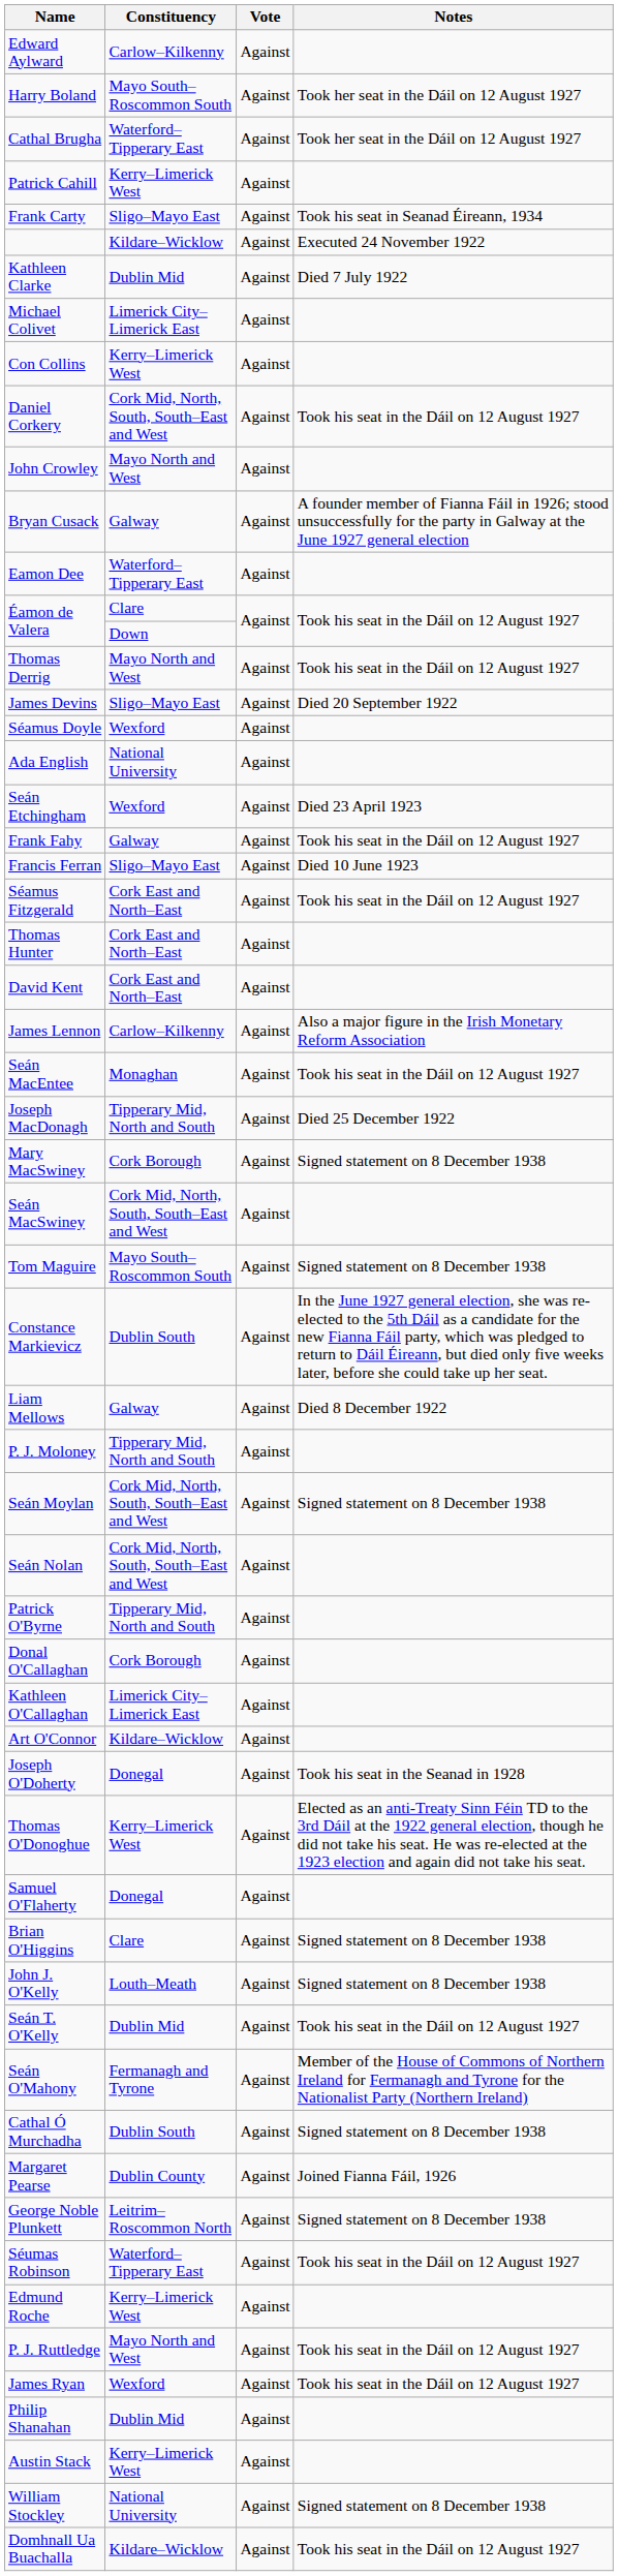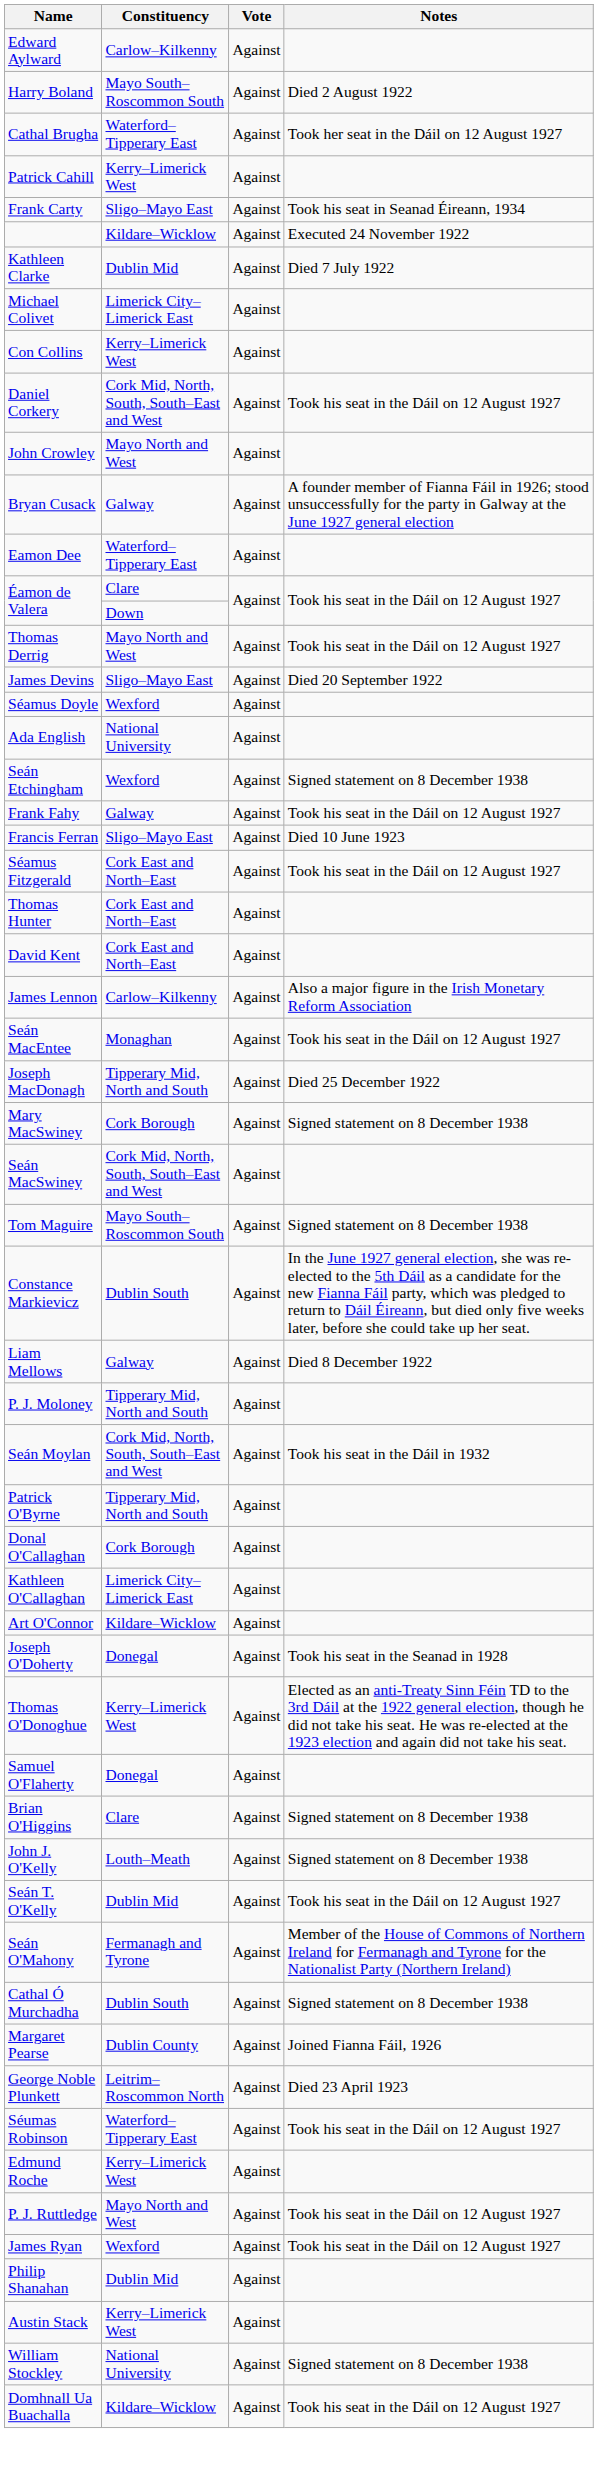 <table class="wikitable sortable">
 <tr>
 <th>Name</th>
 <th>Constituency</th>
 <th>Vote</th>
 <th>Notes</th>
 </tr>
 <tr>
 <td><a href='#'>Edward Aylward</a></td>
 <td><a href='#'>Carlow–Kilkenny</a></td>
 <td>Against</td>
 <td></td>
 </tr>
 <tr>
 <td><a href='#'>Harry Boland</a></td>
 <td><a href='#'>Mayo South–Roscommon South</a></td>
 <td>Against</td>
-<td>Took her seat in the Dáil on 12 August 1927</td>
+<td>Died 2 August 1922</td>
 </tr>
 <tr>
 <td><a href='#'>Cathal Brugha</a></td>
 <td><a href='#'>Waterford–Tipperary East</a></td>
 <td>Against</td>
 <td>Took her seat in the Dáil on 12 August 1927</td>
 </tr>
 <tr>
 <td><a href='#'>Patrick Cahill</a></td>
 <td><a href='#'>Kerry–Limerick West</a></td>
 <td>Against</td>
 <td></td>
 </tr>
 <tr>
 <td><a href='#'>Frank Carty</a></td>
 <td><a href='#'>Sligo–Mayo East</a></td>
 <td>Against</td>
 <td>Took his seat in Seanad Éireann, 1934</td>
 </tr>
 <tr>
 <td></td>
 <td><a href='#'>Kildare–Wicklow</a></td>
 <td>Against</td>
 <td>Executed 24 November 1922</td>
 </tr>
 <tr>
 <td><a href='#'>Kathleen Clarke</a></td>
 <td><a href='#'>Dublin Mid</a></td>
 <td>Against</td>
 <td>Died 7 July 1922</td>
 </tr>
 <tr>
 <td><a href='#'>Michael Colivet</a></td>
 <td><a href='#'>Limerick City–Limerick East</a></td>
 <td>Against</td>
 <td></td>
 </tr>
 <tr>
 <td><a href='#'>Con Collins</a></td>
 <td><a href='#'>Kerry–Limerick West</a></td>
 <td>Against</td>
 <td></td>
 </tr>
 <tr>
 <td><a href='#'>Daniel Corkery</a></td>
 <td><a href='#'>Cork Mid, North, South, South–East and West</a></td>
 <td>Against</td>
 <td>Took his seat in the Dáil on 12 August 1927</td>
 </tr>
 <tr>
 <td><a href='#'>John Crowley</a></td>
 <td><a href='#'>Mayo North and West</a></td>
 <td>Against</td>
 <td></td>
 </tr>
 <tr>
 <td><a href='#'>Bryan Cusack</a></td>
 <td><a href='#'>Galway</a></td>
 <td>Against</td>
 <td>A  founder member of Fianna Fáil in 1926; stood unsuccessfully for the party in Galway at the <a href='#'>June 1927 general election</a></td>
 </tr>
 <tr>
 <td><a href='#'>Eamon Dee</a></td>
 <td><a href='#'>Waterford–Tipperary East</a></td>
 <td>Against</td>
 <td></td>
 </tr>
 <tr>
 <td rowspan=2><a href='#'>Éamon de Valera</a></td>
 <td><a href='#'>Clare</a></td>
 <td rowspan=2>Against</td>
 <td rowspan=2>Took his seat in the Dáil on 12 August 1927</td>
 </tr>
 <tr>
 <td><a href='#'>Down</a></td>
 </tr>
 <tr>
 <td><a href='#'>Thomas Derrig</a></td>
 <td><a href='#'>Mayo North and West</a></td>
 <td>Against</td>
 <td>Took his seat in the Dáil on 12 August 1927</td>
 </tr>
 <tr>
 <td><a href='#'>James Devins</a></td>
 <td><a href='#'>Sligo–Mayo East</a></td>
 <td>Against</td>
 <td>Died 20 September 1922</td>
 </tr>
 <tr>
 <td><a href='#'>Séamus Doyle</a></td>
 <td><a href='#'>Wexford</a></td>
 <td>Against</td>
 <td></td>
 </tr>
 <tr>
 <td><a href='#'>Ada English</a></td>
 <td><a href='#'>National University</a></td>
 <td>Against</td>
 <td></td>
 </tr>
 <tr>
 <td><a href='#'>Seán Etchingham</a></td>
 <td><a href='#'>Wexford</a></td>
 <td>Against</td>
-<td>Died 23 April 1923</td>
+<td>Signed statement on 8 December 1938</td>
 </tr>
 <tr>
 <td><a href='#'>Frank Fahy</a></td>
 <td><a href='#'>Galway</a></td>
 <td>Against</td>
 <td>Took his seat in the Dáil on 12 August 1927</td>
 </tr>
 <tr>
 <td><a href='#'>Francis Ferran</a></td>
 <td><a href='#'>Sligo–Mayo East</a></td>
 <td>Against</td>
 <td>Died 10 June 1923</td>
 </tr>
 <tr>
 <td><a href='#'>Séamus Fitzgerald</a></td>
 <td><a href='#'>Cork East and North–East</a></td>
 <td>Against</td>
 <td>Took his seat in the Dáil on 12 August 1927</td>
 </tr>
 <tr>
 <td><a href='#'>Thomas Hunter</a></td>
 <td><a href='#'>Cork East and North–East</a></td>
 <td>Against</td>
 <td></td>
 </tr>
 <tr>
 <td><a href='#'>David Kent</a></td>
 <td><a href='#'>Cork East and North–East</a></td>
 <td>Against</td>
 <td></td>
 </tr>
 <tr>
 <td><a href='#'>James Lennon</a></td>
 <td><a href='#'>Carlow–Kilkenny</a></td>
 <td>Against</td>
 <td>Also a major figure in the <a href='#'>Irish Monetary Reform Association</a></td>
 </tr>
 <tr>
 <td><a href='#'>Seán MacEntee</a></td>
 <td><a href='#'>Monaghan</a></td>
 <td>Against</td>
 <td>Took his seat in the Dáil on 12 August 1927</td>
 </tr>
 <tr>
 <td><a href='#'>Joseph MacDonagh</a></td>
 <td><a href='#'>Tipperary Mid, North and South</a></td>
 <td>Against</td>
 <td>Died 25 December 1922</td>
 </tr>
 <tr>
 <td><a href='#'>Mary MacSwiney</a></td>
 <td><a href='#'>Cork Borough</a></td>
 <td>Against</td>
 <td>Signed statement on 8 December 1938</td>
 </tr>
 <tr>
 <td><a href='#'>Seán MacSwiney</a></td>
 <td><a href='#'>Cork Mid, North, South, South–East and West</a></td>
 <td>Against</td>
 <td></td>
 </tr>
 <tr>
 <td><a href='#'>Tom Maguire</a></td>
 <td><a href='#'>Mayo South–Roscommon South</a></td>
 <td>Against</td>
 <td>Signed statement on 8 December 1938</td>
 </tr>
 <tr>
 <td><a href='#'>Constance Markievicz</a></td>
 <td><a href='#'>Dublin South</a></td>
 <td>Against</td>
 <td>In the <a href='#'>June 1927 general election</a>, she was re-elected to the <a href='#'>5th Dáil</a> as a candidate for the new <a href='#'>Fianna Fáil</a> party, which was pledged to return to <a href='#'>Dáil Éireann</a>, but died only five weeks later, before she could take up her seat.</td>
 </tr>
 <tr>
 <td><a href='#'>Liam Mellows</a></td>
 <td><a href='#'>Galway</a></td>
 <td>Against</td>
 <td>Died 8 December 1922</td>
 </tr>
 <tr>
 <td><a href='#'>P. J. Moloney</a></td>
 <td><a href='#'>Tipperary Mid, North and South</a></td>
 <td>Against</td>
 <td></td>
 </tr>
 <tr>
 <td><a href='#'>Seán Moylan</a></td>
 <td><a href='#'>Cork Mid, North, South, South–East and West</a></td>
 <td>Against</td>
-<td>Signed statement on 8 December 1938</td>
-</tr>
-<tr>
-<td><a href='#'>Seán Nolan</a></td>
-<td><a href='#'>Cork Mid, North, South, South–East and West</a></td>
-<td>Against</td>
-<td></td>
+<td>Took his seat in the Dáil in 1932</td>
 </tr>
 <tr>
 <td><a href='#'>Patrick O'Byrne</a></td>
 <td><a href='#'>Tipperary Mid, North and South</a></td>
 <td>Against</td>
 <td></td>
 </tr>
 <tr>
 <td><a href='#'>Donal O'Callaghan</a></td>
 <td><a href='#'>Cork Borough</a></td>
 <td>Against</td>
 <td></td>
 </tr>
 <tr>
 <td><a href='#'>Kathleen O'Callaghan</a></td>
 <td><a href='#'>Limerick City–Limerick East</a></td>
 <td>Against</td>
 <td></td>
 </tr>
 <tr>
 <td><a href='#'>Art O'Connor</a></td>
 <td><a href='#'>Kildare–Wicklow</a></td>
 <td>Against</td>
 <td></td>
 </tr>
 <tr>
 <td><a href='#'>Joseph O'Doherty</a></td>
 <td><a href='#'>Donegal</a></td>
 <td>Against</td>
 <td>Took his seat in the Seanad in 1928</td>
 </tr>
 <tr>
 <td><a href='#'>Thomas O'Donoghue</a></td>
 <td><a href='#'>Kerry–Limerick West</a></td>
 <td>Against</td>
 <td>Elected as an <a href='#'>anti-Treaty Sinn Féin</a> TD to the <a href='#'>3rd Dáil</a> at the <a href='#'>1922 general election</a>, though he did not take his seat. He was re-elected at the <a href='#'>1923 election</a> and again did not take his seat.</td>
 </tr>
 <tr>
 <td><a href='#'>Samuel O'Flaherty</a></td>
 <td><a href='#'>Donegal</a></td>
 <td>Against</td>
 <td></td>
 </tr>
 <tr>
 <td><a href='#'>Brian O'Higgins</a></td>
 <td><a href='#'>Clare</a></td>
 <td>Against</td>
 <td>Signed statement on 8 December 1938</td>
 </tr>
 <tr>
 <td><a href='#'>John J. O'Kelly</a></td>
 <td><a href='#'>Louth–Meath</a></td>
 <td>Against</td>
 <td>Signed statement on 8 December 1938</td>
 </tr>
 <tr>
 <td><a href='#'>Seán T. O'Kelly</a></td>
 <td><a href='#'>Dublin Mid</a></td>
 <td>Against</td>
 <td>Took his seat in the Dáil on 12 August 1927</td>
 </tr>
 <tr>
 <td><a href='#'>Seán O'Mahony</a></td>
 <td><a href='#'>Fermanagh and Tyrone</a></td>
 <td>Against</td>
 <td>Member of the <a href='#'>House of Commons of Northern Ireland</a> for <a href='#'>Fermanagh and Tyrone</a> for the <a href='#'>Nationalist Party (Northern Ireland)</a></td>
 </tr>
 <tr>
 <td><a href='#'>Cathal Ó Murchadha</a></td>
 <td><a href='#'>Dublin South</a></td>
 <td>Against</td>
 <td>Signed statement on 8 December 1938</td>
 </tr>
 <tr>
 <td><a href='#'>Margaret Pearse</a></td>
 <td><a href='#'>Dublin County</a></td>
 <td>Against</td>
 <td>Joined Fianna Fáil, 1926</td>
 </tr>
 <tr>
 <td><a href='#'>George Noble Plunkett</a></td>
 <td><a href='#'>Leitrim–Roscommon North</a></td>
 <td>Against</td>
-<td>Signed statement on 8 December 1938</td>
+<td>Died 23 April 1923</td>
 </tr>
 <tr>
 <td><a href='#'>Séumas Robinson</a></td>
 <td><a href='#'>Waterford–Tipperary East</a></td>
 <td>Against</td>
 <td>Took his seat in the Dáil on 12 August 1927</td>
 </tr>
 <tr>
 <td><a href='#'>Edmund Roche</a></td>
 <td><a href='#'>Kerry–Limerick West</a></td>
 <td>Against</td>
 <td></td>
 </tr>
 <tr>
 <td><a href='#'>P. J. Ruttledge</a></td>
 <td><a href='#'>Mayo North and West</a></td>
 <td>Against</td>
 <td>Took his seat in the Dáil on 12 August 1927</td>
 </tr>
 <tr>
 <td><a href='#'>James Ryan</a></td>
 <td><a href='#'>Wexford</a></td>
 <td>Against</td>
 <td>Took his seat in the Dáil on 12 August 1927</td>
 </tr>
 <tr>
 <td><a href='#'>Philip Shanahan</a></td>
 <td><a href='#'>Dublin Mid</a></td>
 <td>Against</td>
 <td></td>
 </tr>
 <tr>
 <td><a href='#'>Austin Stack</a></td>
 <td><a href='#'>Kerry–Limerick West</a></td>
 <td>Against</td>
 <td></td>
 </tr>
 <tr>
 <td><a href='#'>William Stockley</a></td>
 <td><a href='#'>National University</a></td>
 <td>Against</td>
 <td>Signed statement on 8 December 1938</td>
 </tr>
 <tr>
 <td><a href='#'>Domhnall Ua Buachalla</a></td>
 <td><a href='#'>Kildare–Wicklow</a></td>
 <td>Against</td>
 <td>Took his seat in the Dáil on 12 August 1927</td>
 </tr>
 </table>
